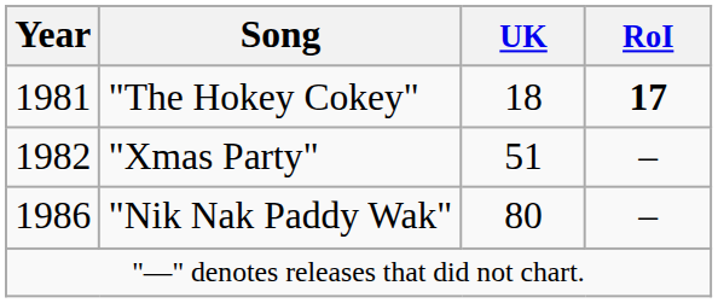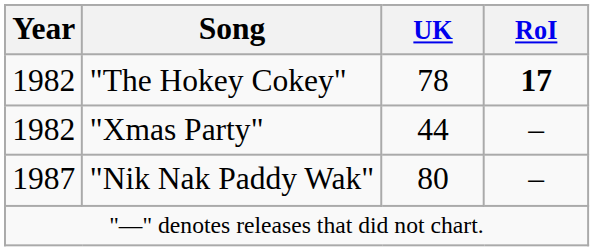 <table class="wikitable">
 <tr>
 <th>Year</th>
 <th>Song</th>
 <th style="width:45px;"><small><a href='#'>UK</a></small><br></th>
 <th style="width:45px;"><small><a href='#'>RoI</a></small></th>
 </tr>
 <tr>
-<td rowspan="1">1981</td>
+<td rowspan="1">1982</td>
 <td>"The Hokey Cokey"</td>
-<td align=center>18</td>
+<td align=center>78</td>
 <td align=center><strong>17</strong></td>
 </tr>
 <tr>
 <td rowspan="1">1982</td>
 <td>"Xmas Party"</td>
-<td align=center>51</td>
+<td align=center>44</td>
 <td align=center>–</td>
 </tr>
 <tr>
-<td rowspan="1">1986</td>
+<td rowspan="1">1987</td>
 <td>"Nik Nak Paddy Wak"</td>
 <td align=center>80</td>
 <td align=center>–</td>
 </tr>
 <tr>
 <td colspan="4" style="text-align:center; font-size:9pt;">"—" denotes releases that did not chart.</td>
 </tr>
 </table>
